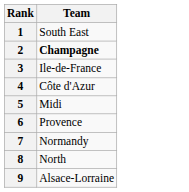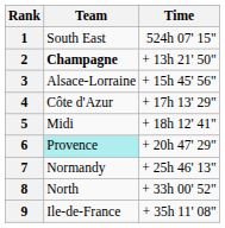 <table class="wikitable">
 <tr>
 <th scope="col">Rank</th>
 <th scope="col">Team</th>
+<th scope="col">Time</th>
 </tr>
 <tr>
 <th scope="row">1</th>
 <td>South East</td>
+<td style="text-align:right;">524h 07' 15"</td>
 </tr>
 <tr>
 <th scope="row">2</th>
 <td><strong>Champagne</strong></td>
+<td style="text-align:right;">+ 13h 21' 50"</td>
 </tr>
 <tr>
 <th scope="row">3</th>
-<td>Ile-de-France</td>
+<td>Alsace-Lorraine</td>
+<td style="text-align:right;">+ 15h 45' 56"</td>
 </tr>
 <tr>
 <th scope="row">4</th>
 <td>Côte d'Azur</td>
+<td style="text-align:right;">+ 17h 13' 29"</td>
 </tr>
 <tr>
 <th scope="row">5</th>
 <td>Midi</td>
+<td style="text-align:right;">+ 18h 12' 41"</td>
 </tr>
 <tr>
 <th scope="row">6</th>
-<td>Provence</td>
+<td style="background: paleturquoise;">Provence</td>
+<td style="text-align:right;">+ 20h 47' 29"</td>
 </tr>
 <tr>
 <th scope="row">7</th>
 <td>Normandy</td>
+<td style="text-align:right;">+ 25h 46' 13"</td>
 </tr>
 <tr>
 <th scope="row">8</th>
 <td>North</td>
+<td style="text-align:right;">+ 33h 00' 52"</td>
 </tr>
 <tr>
 <th scope="row">9</th>
-<td>Alsace-Lorraine</td>
+<td>Ile-de-France</td>
+<td style="text-align:right;">+ 35h 11' 08"</td>
 </tr>
 </table>
